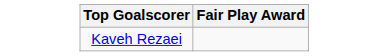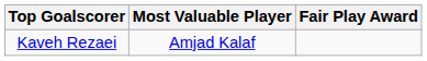 <table class="wikitable" style="text-align: center; margin: 0 auto;">
 <tr>
 <th>Top Goalscorer</th>
+<th>Most Valuable Player</th>
 <th>Fair Play Award</th>
 </tr>
 <tr>
 <td> <a href='#'>Kaveh Rezaei</a></td>
+<td> <a href='#'>Amjad Kalaf</a></td>
 <td></td>
 </tr>
 </table>
